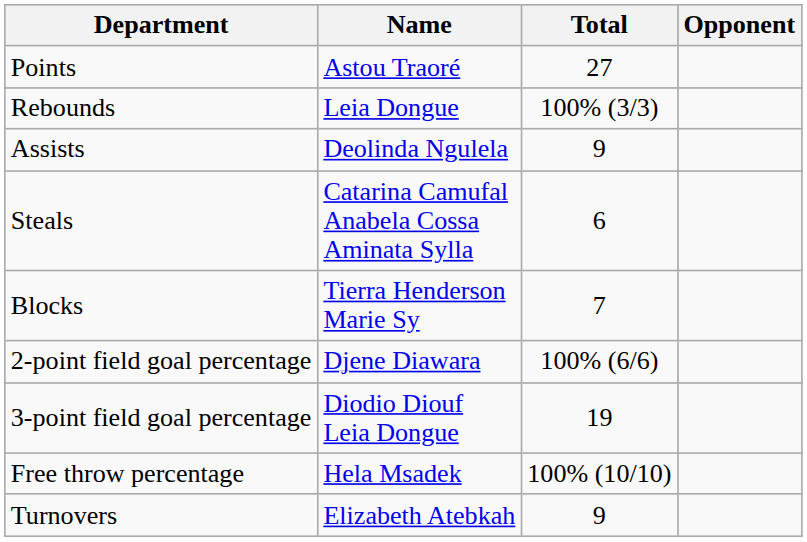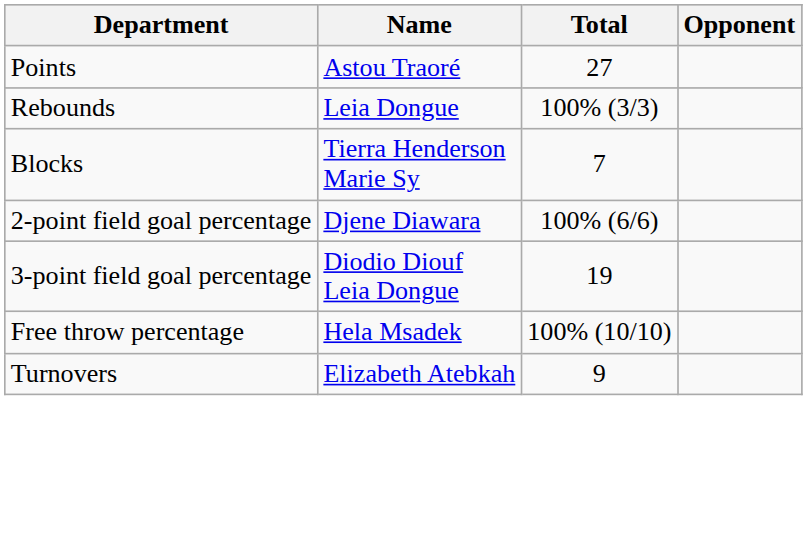 <table class=wikitable>
 <tr>
 <th>Department</th>
 <th>Name</th>
 <th>Total</th>
 <th>Opponent</th>
 </tr>
 <tr>
 <td>Points</td>
 <td> <a href='#'>Astou Traoré</a></td>
 <td align=center>27</td>
 <td></td>
 </tr>
 <tr>
 <td>Rebounds</td>
 <td> <a href='#'>Leia Dongue</a></td>
 <td align=center>100% (3/3)</td>
 <td></td>
-</tr>
-<tr>
-<td>Assists</td>
-<td> <a href='#'>Deolinda Ngulela</a></td>
-<td align=center>9</td>
-<td></td>
-</tr>
-<tr>
-<td>Steals</td>
-<td> <a href='#'>Catarina Camufal</a><br> <a href='#'>Anabela Cossa</a><br> <a href='#'>Aminata Sylla</a></td>
-<td align=center>6</td>
-<td><br><br></td>
 </tr>
 <tr>
 <td>Blocks</td>
 <td> <a href='#'>Tierra Henderson</a><br> <a href='#'>Marie Sy</a></td>
 <td align=center>7</td>
 <td><br></td>
 </tr>
 <tr>
 <td>2-point field goal percentage</td>
 <td> <a href='#'>Djene Diawara</a></td>
 <td align=center>100% (6/6)</td>
 <td></td>
 </tr>
 <tr>
 <td>3-point field goal percentage</td>
 <td> <a href='#'>Diodio Diouf</a><br> <a href='#'>Leia Dongue</a></td>
 <td align=center>19</td>
 <td><br></td>
 </tr>
 <tr>
 <td>Free throw percentage</td>
 <td> <a href='#'>Hela Msadek</a></td>
 <td align=center>100% (10/10)</td>
 <td></td>
 </tr>
 <tr>
 <td>Turnovers</td>
 <td> <a href='#'>Elizabeth Atebkah</a></td>
 <td align=center>9</td>
 <td></td>
 </tr>
 </table>
